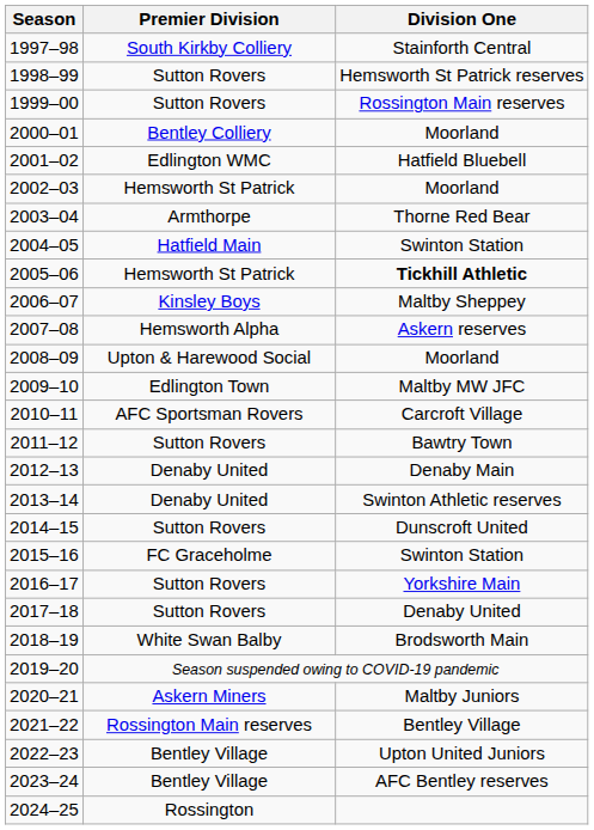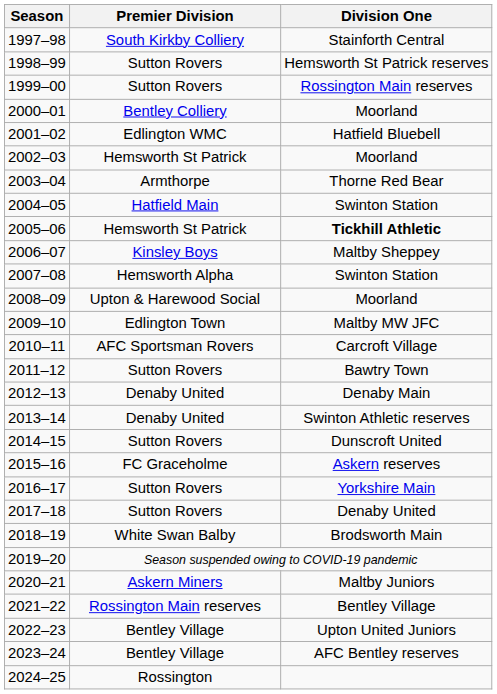 <table class="wikitable" style="text-align: center">
 <tr>
 <th>Season</th>
 <th width=220>Premier Division</th>
 <th width=220>Division One</th>
 </tr>
 <tr>
 <td>1997–98</td>
 <td><a href='#'>South Kirkby Colliery</a></td>
 <td>Stainforth Central</td>
 </tr>
 <tr>
 <td>1998–99</td>
 <td>Sutton Rovers</td>
 <td>Hemsworth St Patrick reserves</td>
 </tr>
 <tr>
 <td>1999–00</td>
 <td>Sutton Rovers</td>
 <td><a href='#'>Rossington Main</a> reserves</td>
 </tr>
 <tr>
 <td>2000–01</td>
 <td><a href='#'>Bentley Colliery</a></td>
 <td>Moorland</td>
 </tr>
 <tr>
 <td>2001–02</td>
 <td>Edlington WMC</td>
 <td>Hatfield Bluebell</td>
 </tr>
 <tr>
 <td>2002–03</td>
 <td>Hemsworth St Patrick</td>
 <td>Moorland</td>
 </tr>
 <tr>
 <td>2003–04</td>
 <td>Armthorpe</td>
 <td>Thorne Red Bear</td>
 </tr>
 <tr>
 <td>2004–05</td>
 <td><a href='#'>Hatfield Main</a></td>
 <td>Swinton Station</td>
 </tr>
 <tr>
 <td>2005–06</td>
 <td>Hemsworth St Patrick</td>
 <td><strong>Tickhill Athletic</strong></td>
 </tr>
 <tr>
 <td>2006–07</td>
 <td><a href='#'>Kinsley Boys</a></td>
 <td>Maltby Sheppey</td>
 </tr>
 <tr>
 <td>2007–08</td>
 <td>Hemsworth Alpha</td>
-<td><a href='#'>Askern</a> reserves</td>
+<td>Swinton Station</td>
 </tr>
 <tr>
 <td>2008–09</td>
 <td>Upton & Harewood Social</td>
 <td>Moorland</td>
 </tr>
 <tr>
 <td>2009–10</td>
 <td>Edlington Town</td>
 <td>Maltby MW JFC</td>
 </tr>
 <tr>
 <td>2010–11</td>
 <td>AFC Sportsman Rovers</td>
 <td>Carcroft Village</td>
 </tr>
 <tr>
 <td>2011–12</td>
 <td>Sutton Rovers</td>
 <td>Bawtry Town</td>
 </tr>
 <tr>
 <td>2012–13</td>
 <td>Denaby United</td>
 <td>Denaby Main</td>
 </tr>
 <tr>
 <td>2013–14</td>
 <td>Denaby United</td>
 <td>Swinton Athletic reserves</td>
 </tr>
 <tr>
 <td>2014–15</td>
 <td>Sutton Rovers</td>
 <td>Dunscroft United</td>
 </tr>
 <tr>
 <td>2015–16</td>
 <td>FC Graceholme</td>
-<td>Swinton Station</td>
+<td><a href='#'>Askern</a> reserves</td>
 </tr>
 <tr>
 <td>2016–17</td>
 <td>Sutton Rovers</td>
 <td><a href='#'>Yorkshire Main</a></td>
 </tr>
 <tr>
 <td>2017–18</td>
 <td>Sutton Rovers</td>
 <td>Denaby United</td>
 </tr>
 <tr>
 <td>2018–19</td>
 <td>White Swan Balby</td>
 <td>Brodsworth Main</td>
 </tr>
 <tr>
 <td>2019–20</td>
 <td colspan=2><small><em>Season suspended owing to COVID-19 pandemic</em></small></td>
 </tr>
 <tr>
 <td>2020–21</td>
 <td><a href='#'>Askern Miners</a></td>
 <td>Maltby Juniors</td>
 </tr>
 <tr>
 <td>2021–22</td>
 <td><a href='#'>Rossington Main</a> reserves</td>
 <td>Bentley Village</td>
 </tr>
 <tr>
 <td>2022–23</td>
 <td>Bentley Village</td>
 <td>Upton United Juniors</td>
 </tr>
 <tr>
 <td>2023–24</td>
 <td>Bentley Village</td>
 <td>AFC Bentley reserves</td>
 </tr>
 <tr>
 <td>2024–25</td>
 <td>Rossington</td>
 <td></td>
 </tr>
 </table>
